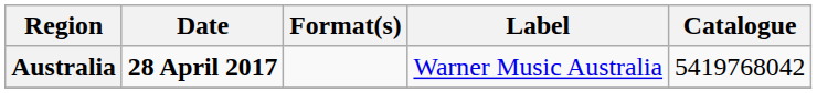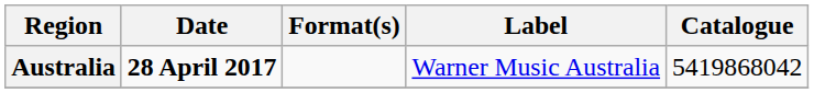 <table class="wikitable plainrowheaders">
 <tr>
 <th scope="col">Region</th>
 <th scope="col">Date</th>
 <th scope="col">Format(s)</th>
 <th scope="col">Label</th>
 <th scope="col">Catalogue</th>
 </tr>
 <tr>
 <th scope="row">Australia</th>
 <td><strong>28 April 2017</strong></td>
 <td></td>
 <td><a href='#'>Warner Music Australia</a></td>
-<td>5419768042</td>
+<td>5419868042</td>
 </tr>
 <tr>
 </tr>
 </table>
